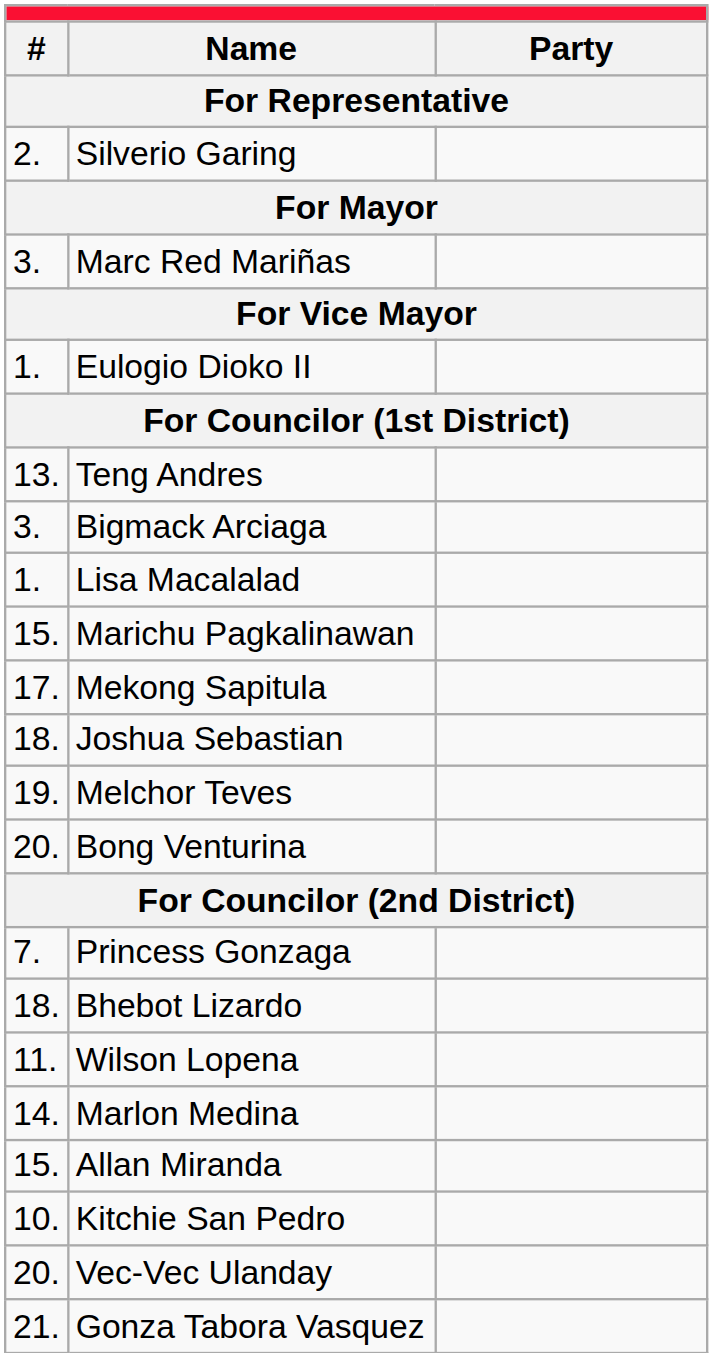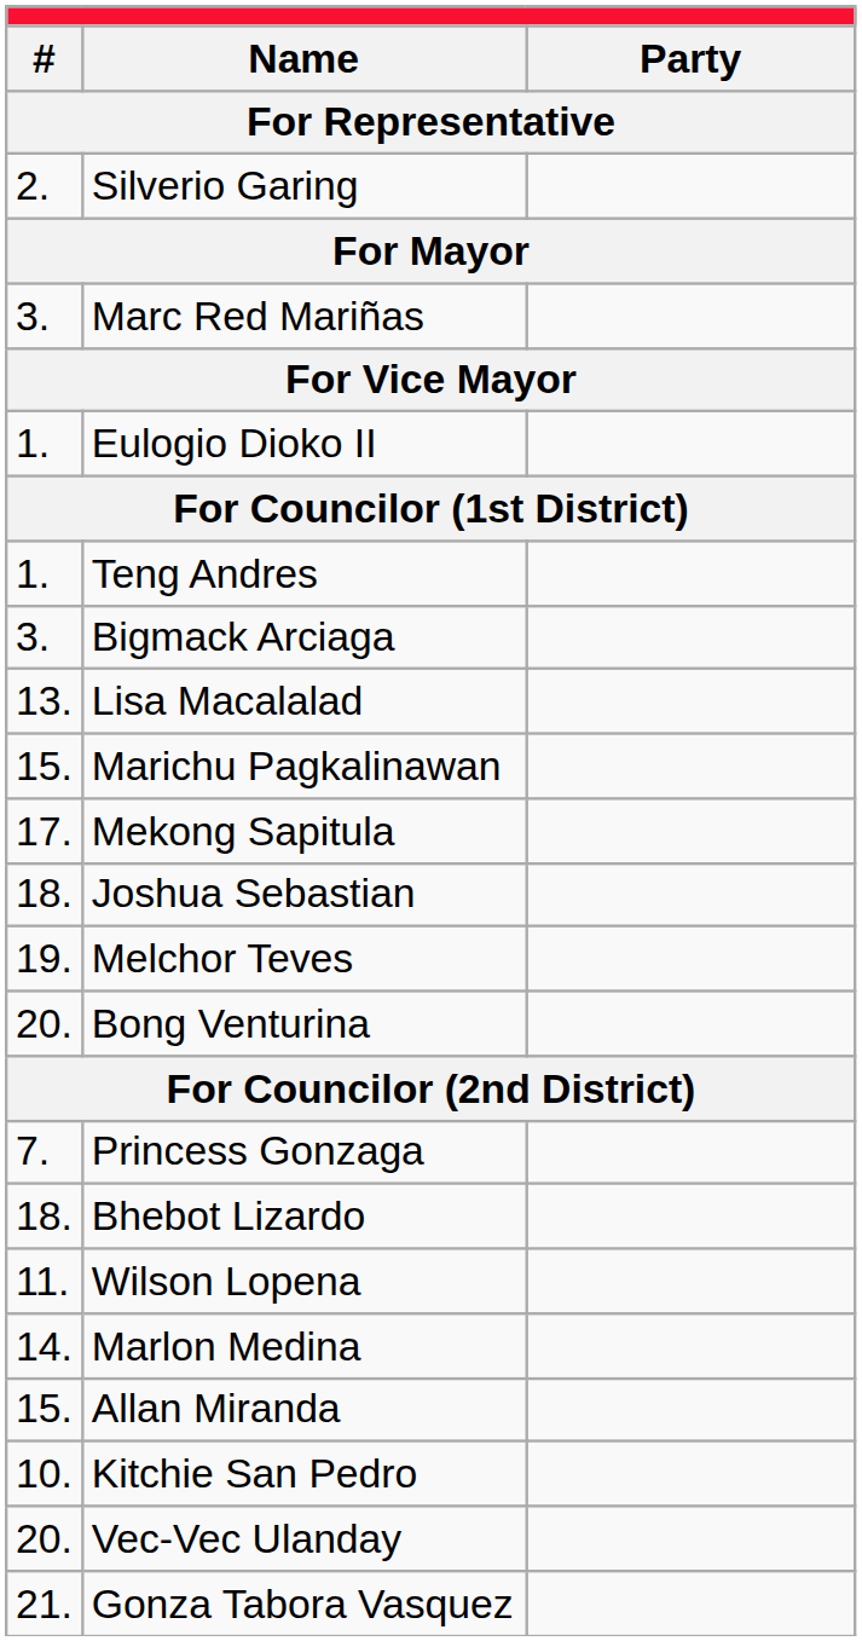 <table class=wikitable style="font-size:90%">
 <tr>
 <td colspan="5" bgcolor=#fa1033></td>
 </tr>
 <tr>
 <th>#</th>
 <th width=150px>Name</th>
 <th colspan=2 width=110px>Party</th>
 </tr>
 <tr>
 <th colspan=5>For Representative</th>
 </tr>
 <tr>
 <td>2.</td>
 <td>Silverio Garing</td>
 <td></td>
 </tr>
 <tr>
 <th colspan=5>For Mayor</th>
 </tr>
 <tr>
 <td>3.</td>
 <td>Marc Red Mariñas</td>
 <td></td>
 </tr>
 <tr>
 <th colspan=5>For Vice Mayor</th>
 </tr>
 <tr>
 <td>1.</td>
 <td>Eulogio Dioko II</td>
 <td></td>
 </tr>
 <tr>
 <th colspan=5>For Councilor (1st District)</th>
 </tr>
 <tr>
-<td>13.</td>
+<td>1.</td>
 <td>Teng Andres</td>
 <td></td>
 </tr>
 <tr>
 <td>3.</td>
 <td>Bigmack Arciaga</td>
 <td></td>
 </tr>
 <tr>
-<td>1.</td>
+<td>13.</td>
 <td>Lisa Macalalad</td>
 <td></td>
 </tr>
 <tr>
 <td>15.</td>
 <td>Marichu Pagkalinawan</td>
 <td></td>
 </tr>
 <tr>
 <td>17.</td>
 <td>Mekong Sapitula</td>
 <td></td>
 </tr>
 <tr>
 <td>18.</td>
 <td>Joshua Sebastian</td>
 <td></td>
 </tr>
 <tr>
 <td>19.</td>
 <td>Melchor Teves</td>
 <td></td>
 </tr>
 <tr>
 <td>20.</td>
 <td>Bong Venturina</td>
 <td></td>
 </tr>
 <tr>
 <th colspan=5>For Councilor (2nd District)</th>
 </tr>
 <tr>
 <td>7.</td>
 <td>Princess Gonzaga</td>
 <td></td>
 </tr>
 <tr>
 <td>18.</td>
 <td>Bhebot Lizardo</td>
 <td></td>
 </tr>
 <tr>
 <td>11.</td>
 <td>Wilson Lopena</td>
 <td></td>
 </tr>
 <tr>
 <td>14.</td>
 <td>Marlon Medina</td>
 <td></td>
 </tr>
 <tr>
 <td>15.</td>
 <td>Allan Miranda</td>
 <td></td>
 </tr>
 <tr>
 <td>10.</td>
 <td>Kitchie San Pedro</td>
 <td></td>
 </tr>
 <tr>
 <td>20.</td>
 <td>Vec-Vec Ulanday</td>
 <td></td>
 </tr>
 <tr>
 <td>21.</td>
 <td>Gonza Tabora Vasquez</td>
 <td></td>
 </tr>
 </table>
